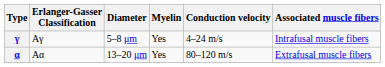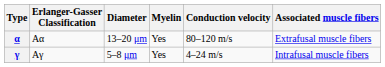 <table class="wikitable">
 <tr>
 <th>Type</th>
 <th>Erlanger-Gasser <br> Classification</th>
 <th>Diameter</th>
 <th>Myelin</th>
 <th>Conduction velocity</th>
 <th>Associated <a href='#'>muscle fibers</a></th>
 </tr>
 <tr>
+<th><a href='#'>α</a></th>
+<td>Aα</td>
+<td>13–20 <a href='#'>μm</a></td>
+<td>Yes</td>
+<td>80–120 m/s</td>
+<td><a href='#'>Extrafusal muscle fibers</a></td>
+</tr>
+<tr>
 <th><a href='#'>γ</a></th>
 <td>Aγ</td>
 <td>5–8 <a href='#'>μm</a></td>
 <td>Yes</td>
 <td>4–24 m/s </td>
 <td><a href='#'>Intrafusal muscle fibers</a></td>
 </tr>
-<tr>
-<th><a href='#'>α</a></th>
-<td>Aα</td>
-<td>13–20 <a href='#'>μm</a></td>
-<td>Yes</td>
-<td>80–120 m/s</td>
-<td><a href='#'>Extrafusal muscle fibers</a></td>
-</tr>
 </table>
